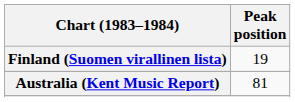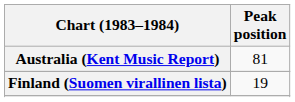 <table class="wikitable sortable plainrowheaders" style="text-align:center">
 <tr>
 <th scope="col">Chart (1983–1984)</th>
 <th scope="col">Peak<br>position</th>
 </tr>
 <tr>
-<th scope="row">Finland (<a href='#'>Suomen virallinen lista</a>)</th>
-<td>19</td>
+<th scope="row">Australia (<a href='#'>Kent Music Report</a>)</th>
+<td>81</td>
 </tr>
 <tr>
 </tr>
 <tr>
-<th scope="row">Australia (<a href='#'>Kent Music Report</a>)</th>
-<td>81</td>
+<th scope="row">Finland (<a href='#'>Suomen virallinen lista</a>)</th>
+<td>19</td>
 </tr>
 <tr>
 </tr>
 <tr>
 </tr>
 <tr>
 </tr>
 <tr>
 </tr>
 </table>
